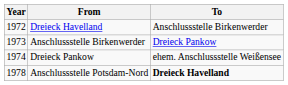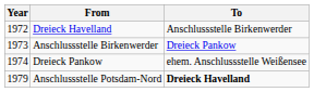 <table class="wikitable sortable">
 <tr>
 <th>Year</th>
 <th>From</th>
 <th>To</th>
 </tr>
 <tr>
 <td>1972</td>
 <td><a href='#'>Dreieck Havelland</a></td>
 <td>Anschlussstelle Birkenwerder</td>
 </tr>
 <tr>
 <td>1973</td>
 <td>Anschlussstelle Birkenwerder</td>
 <td><a href='#'>Dreieck Pankow</a></td>
 </tr>
 <tr>
 <td>1974</td>
 <td>Dreieck Pankow</td>
 <td>ehem. Anschlussstelle Weißensee</td>
 </tr>
 <tr>
-<td>1978</td>
+<td>1979</td>
 <td>Anschlussstelle Potsdam-Nord</td>
 <td><strong>Dreieck Havelland</strong></td>
 </tr>
 </table>
